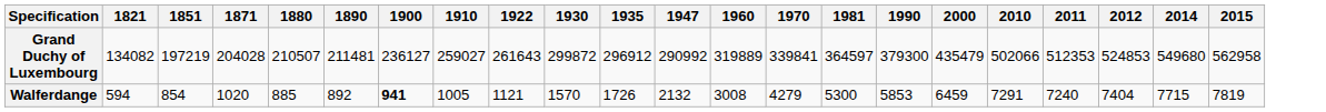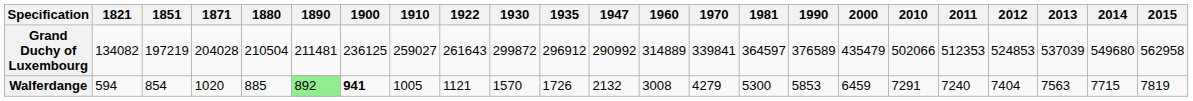 <table class="wikitable">
 <tr>
 <th scope="col">Specification</th>
 <th scope="col">1821</th>
 <th scope="col">1851</th>
 <th scope="col">1871</th>
 <th scope="col">1880</th>
 <th scope="col">1890</th>
 <th scope="col">1900</th>
 <th scope="col">1910</th>
 <th scope="col">1922</th>
 <th scope="col">1930</th>
 <th scope="col">1935</th>
 <th scope="col">1947</th>
 <th scope="col">1960</th>
 <th scope="col">1970</th>
 <th scope="col">1981</th>
 <th scope="col">1990</th>
 <th scope="col">2000</th>
 <th scope="col">2010</th>
 <th scope="col">2011</th>
 <th scope="col">2012</th>
+<th scope="col">2013</th>
 <th scope="col">2014</th>
 <th scope="col">2015</th>
 </tr>
 <tr>
 <th scope="row">Grand Duchy of Luxembourg</th>
 <td>134082</td>
 <td>197219</td>
 <td>204028</td>
-<td>210507</td>
+<td>210504</td>
 <td>211481</td>
-<td>236127</td>
+<td>236125</td>
 <td>259027</td>
 <td>261643</td>
 <td>299872</td>
 <td>296912</td>
 <td>290992</td>
-<td>319889</td>
+<td>314889</td>
 <td>339841</td>
 <td>364597</td>
-<td>379300</td>
+<td>376589</td>
 <td>435479</td>
 <td>502066</td>
 <td>512353</td>
 <td>524853</td>
+<td>537039</td>
 <td>549680</td>
 <td>562958</td>
 </tr>
 <tr>
 <th scope="row">Walferdange</th>
 <td>594</td>
 <td>854</td>
 <td>1020</td>
 <td>885</td>
-<td>892</td>
+<td style="background: lightgreen;">892</td>
 <td><strong>941</strong></td>
 <td>1005</td>
 <td>1121</td>
 <td>1570</td>
 <td>1726</td>
 <td>2132</td>
 <td>3008</td>
 <td>4279</td>
 <td>5300</td>
 <td>5853</td>
 <td>6459</td>
 <td>7291</td>
 <td>7240</td>
 <td>7404</td>
+<td>7563</td>
 <td>7715</td>
 <td>7819</td>
 </tr>
 </table>
